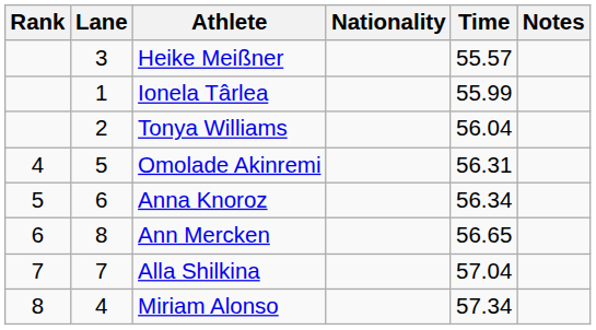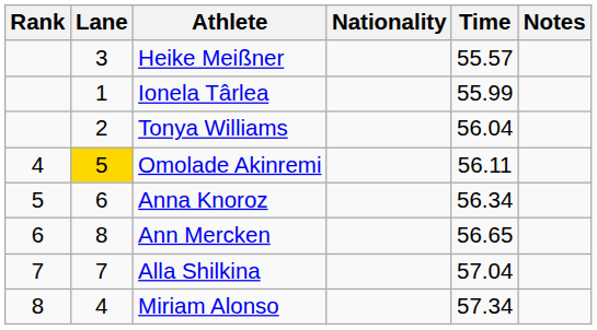 <table class="wikitable sortable" style="text-align:center">
 <tr>
 <th>Rank</th>
 <th>Lane</th>
 <th>Athlete</th>
 <th>Nationality</th>
 <th>Time</th>
 <th>Notes</th>
 </tr>
 <tr>
 <td></td>
 <td>3</td>
 <td align=left><a href='#'>Heike Meißner</a></td>
 <td align=left></td>
 <td>55.57</td>
 <td></td>
 </tr>
 <tr>
 <td></td>
 <td>1</td>
 <td align=left><a href='#'>Ionela Târlea</a></td>
 <td align=left></td>
 <td>55.99</td>
 <td></td>
 </tr>
 <tr>
 <td></td>
 <td>2</td>
 <td align=left><a href='#'>Tonya Williams</a></td>
 <td align=left></td>
 <td>56.04</td>
 <td></td>
 </tr>
 <tr>
 <td>4</td>
-<td>5</td>
+<td style="background: gold;">5</td>
 <td align=left><a href='#'>Omolade Akinremi</a></td>
 <td align=left></td>
-<td>56.31</td>
+<td>56.11</td>
 <td></td>
 </tr>
 <tr>
 <td>5</td>
 <td>6</td>
 <td align=left><a href='#'>Anna Knoroz</a></td>
 <td align=left></td>
 <td>56.34</td>
 <td></td>
 </tr>
 <tr>
 <td>6</td>
 <td>8</td>
 <td align=left><a href='#'>Ann Mercken</a></td>
 <td align=left></td>
 <td>56.65</td>
 <td></td>
 </tr>
 <tr>
 <td>7</td>
 <td>7</td>
 <td align=left><a href='#'>Alla Shilkina</a></td>
 <td align=left></td>
 <td>57.04</td>
 <td></td>
 </tr>
 <tr>
 <td>8</td>
 <td>4</td>
 <td align=left><a href='#'>Miriam Alonso</a></td>
 <td align=left></td>
 <td>57.34</td>
 <td></td>
 </tr>
 </table>
